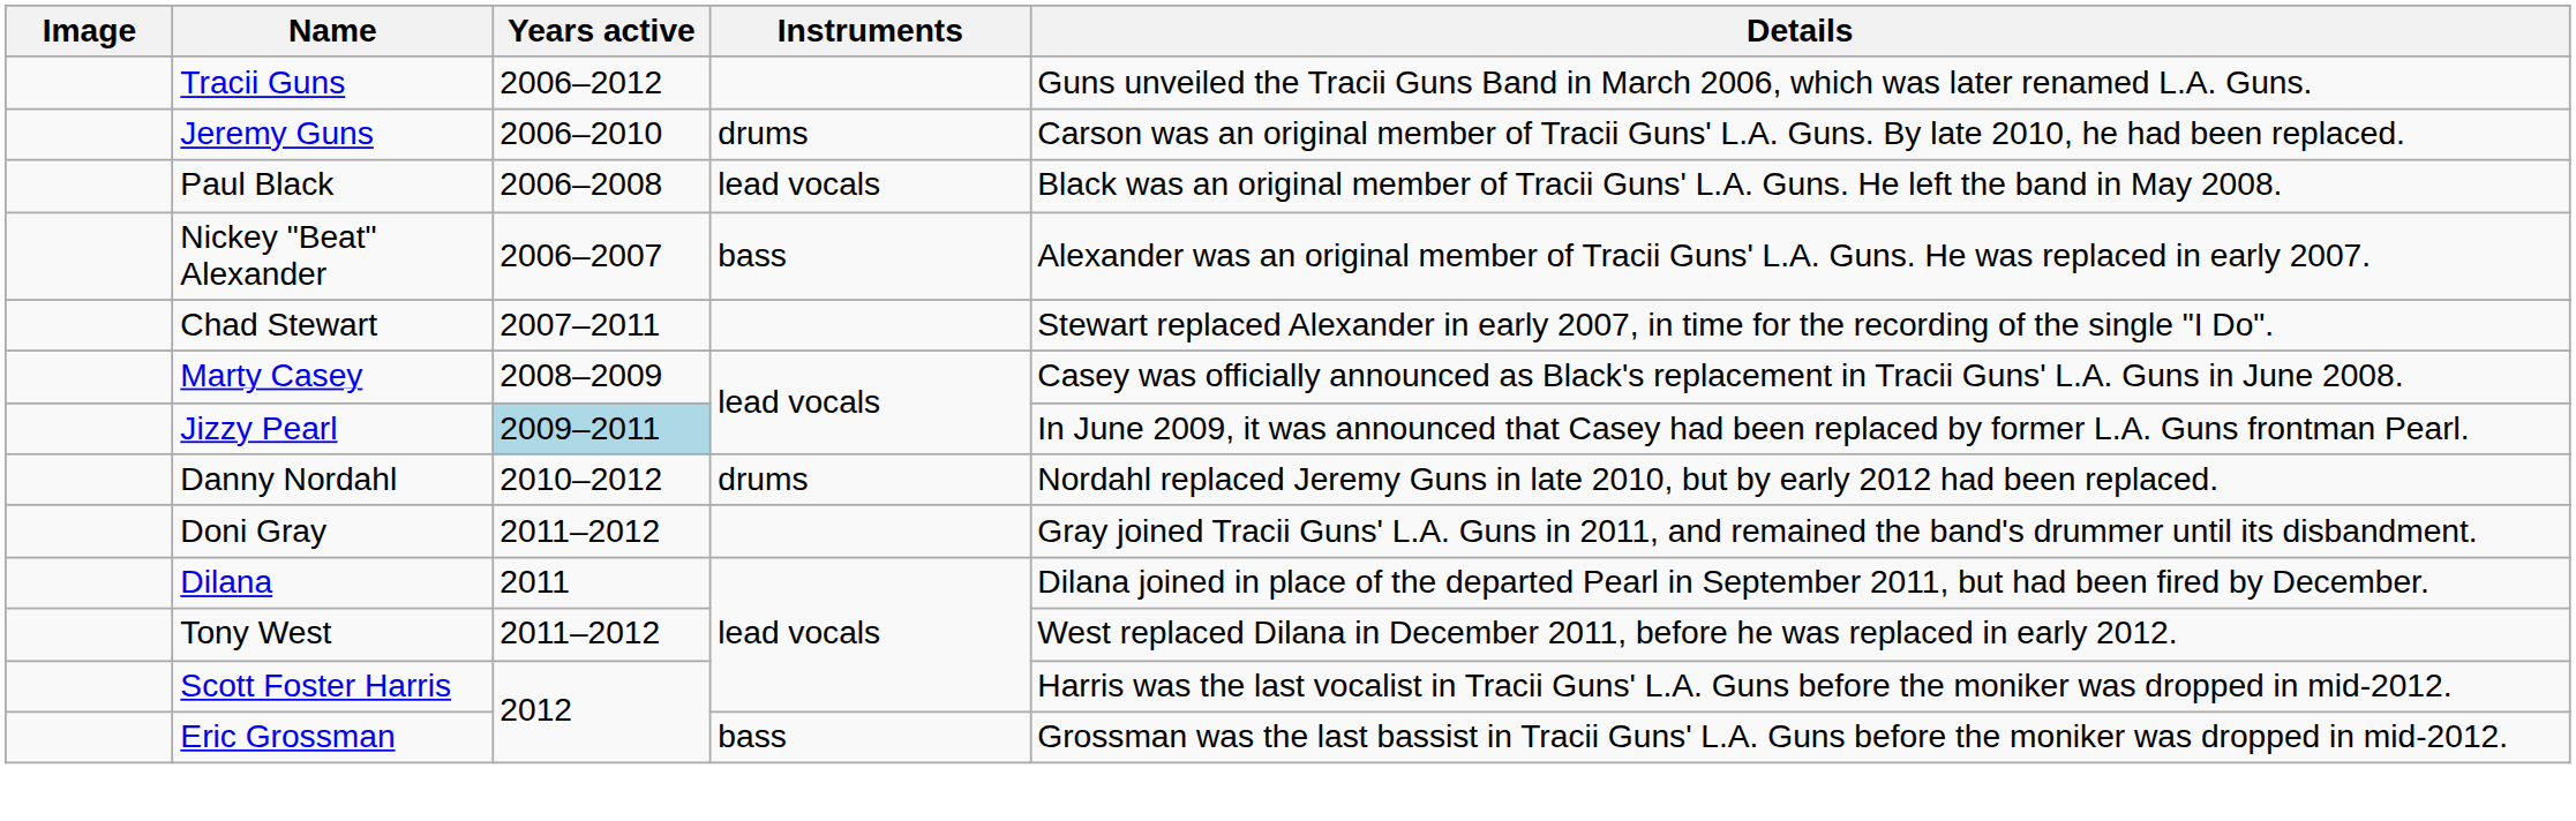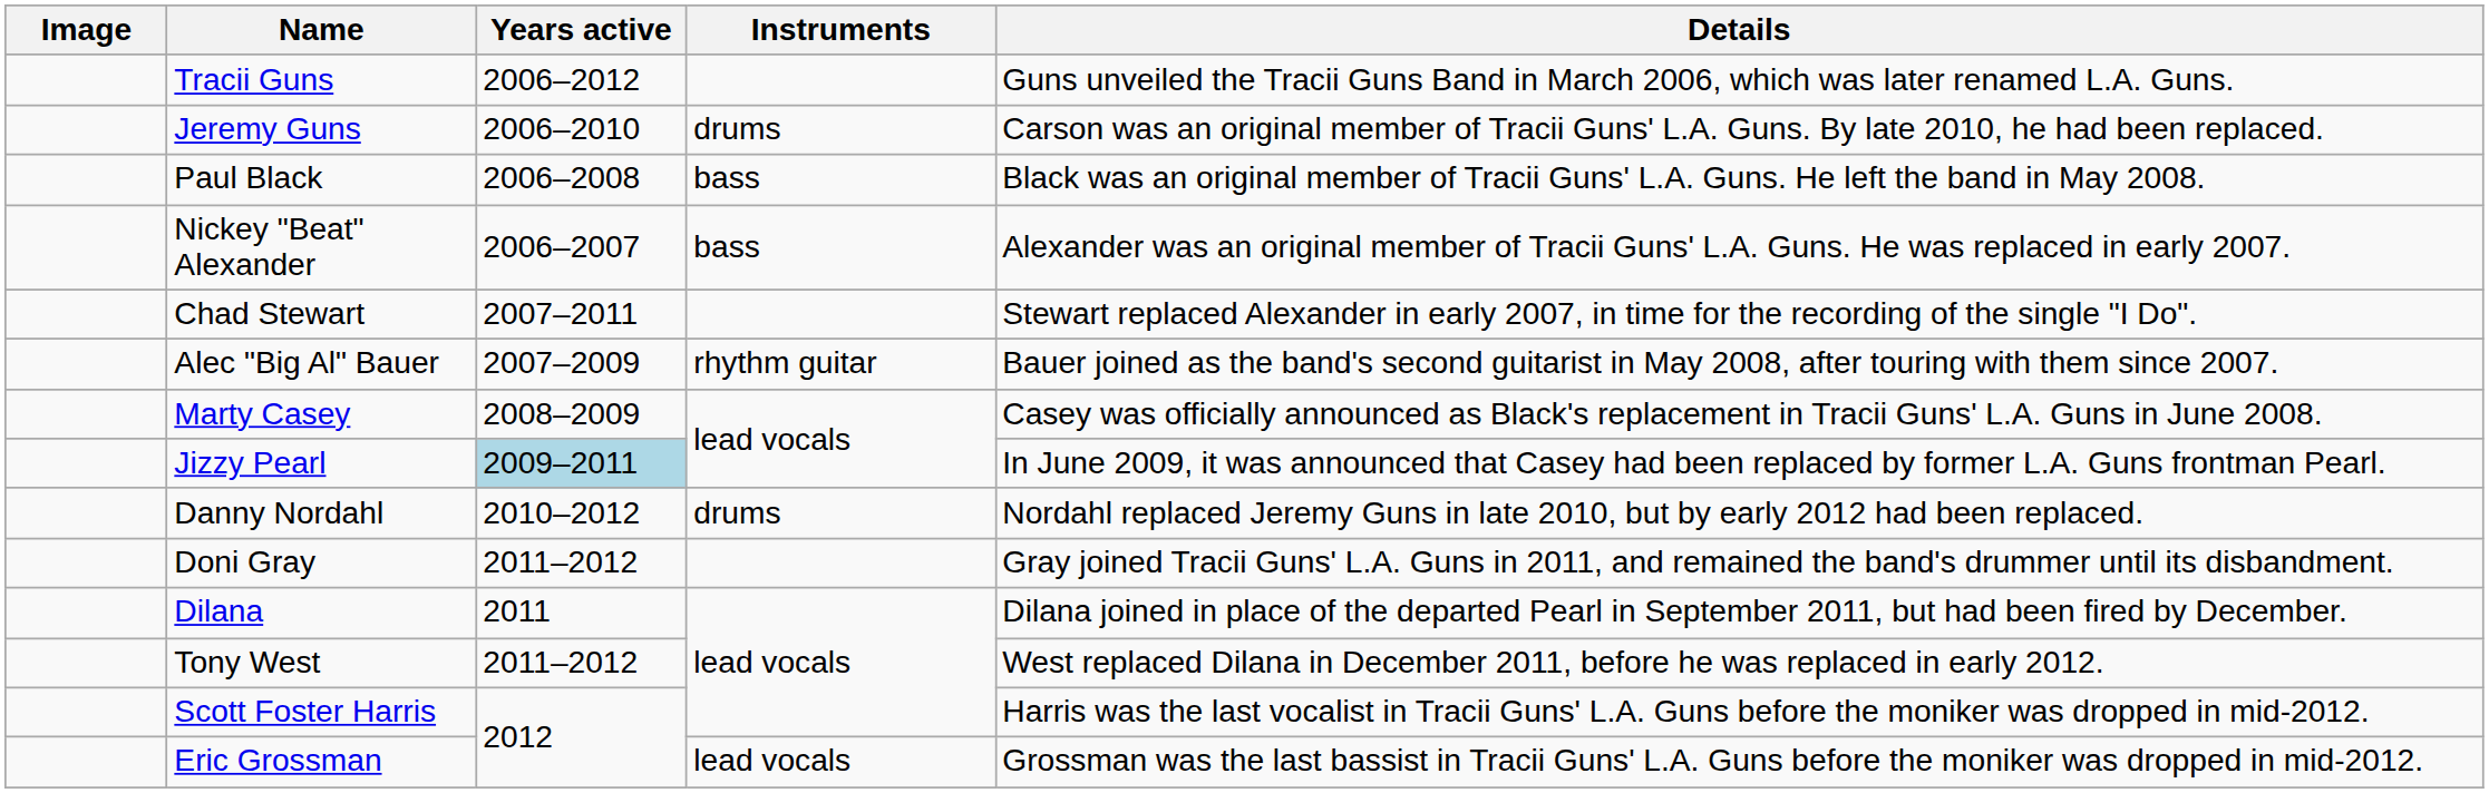 <table class="wikitable" border="1" width=100%>
 <tr>
 <th width="75">Image</th>
 <th width="150">Name</th>
 <th width="100">Years active</th>
 <th width="150">Instruments</th>
 <th>Details</th>
 </tr>
 <tr>
 <td></td>
 <td><a href='#'>Tracii Guns</a><br></td>
 <td>2006–2012</td>
 <td></td>
 <td>Guns unveiled the Tracii Guns Band in March 2006, which was later renamed L.A. Guns.</td>
 </tr>
 <tr>
 <td></td>
 <td><a href='#'>Jeremy Guns</a><br></td>
 <td>2006–2010</td>
 <td>drums</td>
 <td>Carson was an original member of Tracii Guns' L.A. Guns. By late 2010, he had been replaced.</td>
 </tr>
 <tr>
 <td></td>
 <td>Paul Black</td>
 <td>2006–2008</td>
-<td>lead vocals</td>
+<td>bass</td>
 <td>Black was an original member of Tracii Guns' L.A. Guns. He left the band in May 2008.</td>
 </tr>
 <tr>
 <td></td>
 <td>Nickey "Beat" Alexander</td>
 <td>2006–2007</td>
 <td>bass</td>
 <td>Alexander was an original member of Tracii Guns' L.A. Guns. He was replaced in early 2007.</td>
 </tr>
 <tr>
 <td></td>
 <td>Chad Stewart</td>
 <td>2007–2011</td>
 <td></td>
 <td>Stewart replaced Alexander in early 2007, in time for the recording of the single "I Do".</td>
+</tr>
+<tr>
+<td></td>
+<td>Alec "Big Al" Bauer</td>
+<td>2007–2009</td>
+<td>rhythm guitar</td>
+<td>Bauer joined as the band's second guitarist in May 2008, after touring with them since 2007.</td>
 </tr>
 <tr>
 <td></td>
 <td><a href='#'>Marty Casey</a></td>
 <td>2008–2009</td>
 <td rowspan="2">lead vocals</td>
 <td>Casey was officially announced as Black's replacement in Tracii Guns' L.A. Guns in June 2008.</td>
 </tr>
 <tr>
 <td></td>
 <td><a href='#'>Jizzy Pearl</a><br></td>
 <td style="background: lightblue;">2009–2011</td>
 <td>In June 2009, it was announced that Casey had been replaced by former L.A. Guns frontman Pearl.</td>
 </tr>
 <tr>
 <td></td>
 <td>Danny Nordahl</td>
 <td>2010–2012</td>
 <td>drums</td>
 <td>Nordahl replaced Jeremy Guns in late 2010, but by early 2012 had been replaced.</td>
 </tr>
 <tr>
 <td></td>
 <td>Doni Gray</td>
 <td>2011–2012</td>
 <td></td>
 <td>Gray joined Tracii Guns' L.A. Guns in 2011, and remained the band's drummer until its disbandment.</td>
 </tr>
 <tr>
 <td></td>
 <td><a href='#'>Dilana</a></td>
 <td>2011</td>
 <td rowspan="3">lead vocals</td>
 <td>Dilana joined in place of the departed Pearl in September 2011, but had been fired by December.</td>
 </tr>
 <tr>
 <td></td>
 <td>Tony West</td>
 <td>2011–2012</td>
 <td>West replaced Dilana in December 2011, before he was replaced in early 2012.</td>
 </tr>
 <tr>
 <td></td>
 <td><a href='#'>Scott Foster Harris</a></td>
 <td rowspan="2">2012</td>
 <td>Harris was the last vocalist in Tracii Guns' L.A. Guns before the moniker was dropped in mid-2012.</td>
 </tr>
 <tr>
 <td></td>
 <td><a href='#'>Eric Grossman</a></td>
-<td>bass</td>
+<td>lead vocals</td>
 <td>Grossman was the last bassist in Tracii Guns' L.A. Guns before the moniker was dropped in mid-2012.</td>
 </tr>
 </table>
